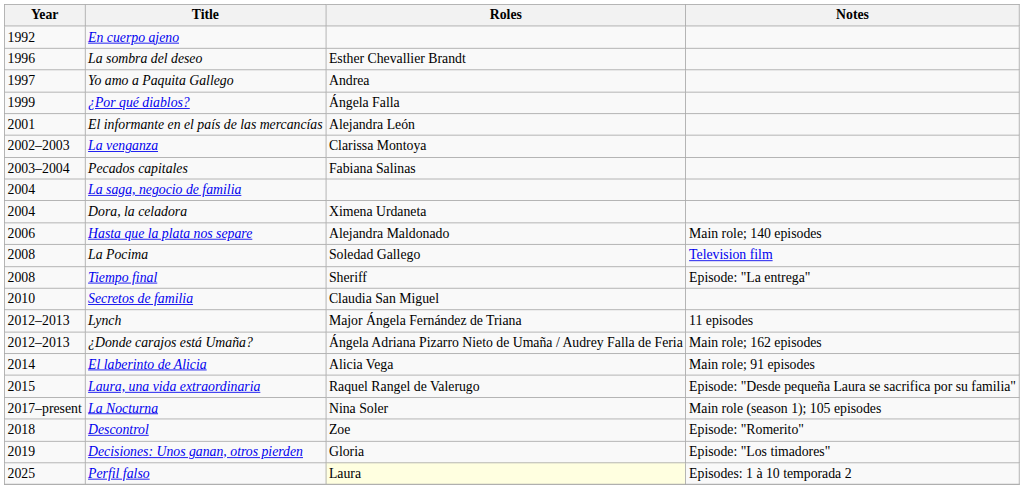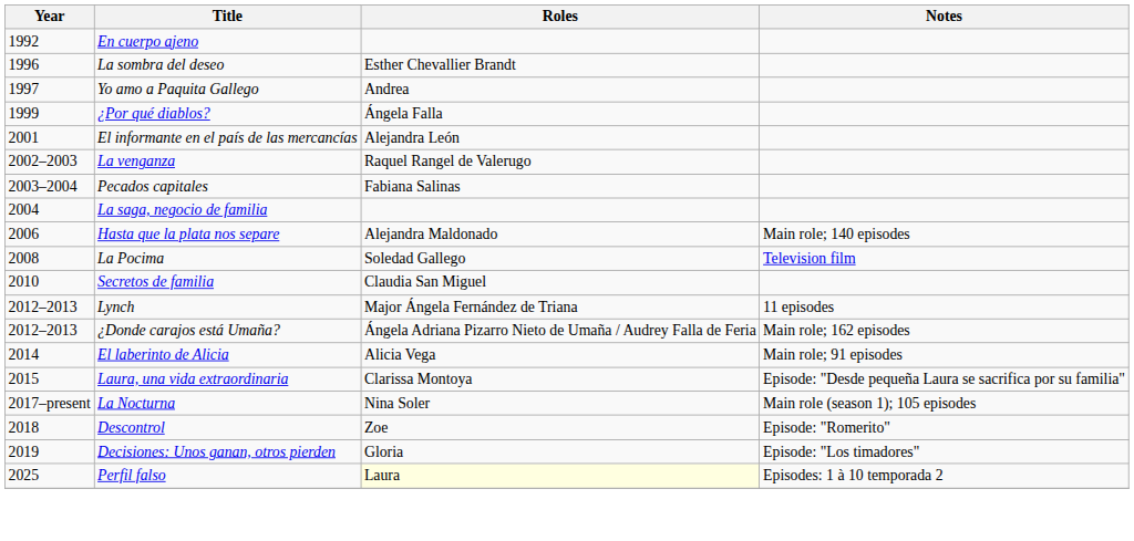 <table class="wikitable sortable">
 <tr>
 <th>Year</th>
 <th>Title</th>
 <th>Roles</th>
 <th>Notes</th>
 </tr>
 <tr>
 <td>1992</td>
 <td><em><a href='#'>En cuerpo ajeno</a></em></td>
 <td></td>
 <td></td>
 </tr>
 <tr>
 <td>1996</td>
 <td><em>La sombra del deseo</em></td>
 <td>Esther Chevallier Brandt</td>
 <td></td>
 </tr>
 <tr>
 <td>1997</td>
 <td><em>Yo amo a Paquita Gallego</em></td>
 <td>Andrea</td>
 <td></td>
 </tr>
 <tr>
 <td>1999</td>
 <td><em><a href='#'>¿Por qué diablos?</a></em></td>
 <td>Ángela Falla</td>
 <td></td>
 </tr>
 <tr>
 <td>2001</td>
 <td><em>El informante en el país de las mercancías</em></td>
 <td>Alejandra León</td>
 <td></td>
 </tr>
 <tr>
 <td>2002–2003</td>
 <td><em><a href='#'>La venganza</a></em></td>
-<td>Clarissa Montoya</td>
+<td>Raquel Rangel de Valerugo</td>
 <td></td>
 </tr>
 <tr>
 <td>2003–2004</td>
 <td><em>Pecados capitales</em></td>
 <td>Fabiana Salinas</td>
 <td></td>
 </tr>
 <tr>
 <td>2004</td>
 <td><em><a href='#'>La saga, negocio de familia</a></em></td>
 <td></td>
 <td></td>
 </tr>
 <tr>
-<td>2004</td>
-<td><em>Dora, la celadora</em></td>
-<td>Ximena Urdaneta</td>
-<td></td>
-</tr>
-<tr>
 <td>2006</td>
 <td><em><a href='#'>Hasta que la plata nos separe</a></em></td>
 <td>Alejandra Maldonado</td>
 <td>Main role; 140 episodes</td>
 </tr>
 <tr>
 <td>2008</td>
 <td><em>La Pocima</em></td>
 <td>Soledad Gallego</td>
 <td><a href='#'>Television film</a></td>
-</tr>
-<tr>
-<td>2008</td>
-<td><em><a href='#'>Tiempo final</a></em></td>
-<td>Sheriff</td>
-<td>Episode: "La entrega"</td>
 </tr>
 <tr>
 <td>2010</td>
 <td><em><a href='#'>Secretos de familia</a></em></td>
 <td>Claudia San Miguel</td>
 <td></td>
 </tr>
 <tr>
 <td>2012–2013</td>
 <td><em>Lynch</em></td>
 <td>Major Ángela Fernández de Triana</td>
 <td>11 episodes</td>
 </tr>
 <tr>
 <td>2012–2013</td>
 <td><em>¿Donde carajos está Umaña?</em></td>
 <td>Ángela Adriana Pizarro Nieto de Umaña / Audrey Falla de Feria</td>
 <td>Main role; 162 episodes</td>
 </tr>
 <tr>
 <td>2014</td>
 <td><em><a href='#'>El laberinto de Alicia</a></em></td>
 <td>Alicia Vega</td>
 <td>Main role; 91 episodes</td>
 </tr>
 <tr>
 <td>2015</td>
 <td><em><a href='#'>Laura, una vida extraordinaria</a></em></td>
-<td>Raquel Rangel de Valerugo</td>
+<td>Clarissa Montoya</td>
 <td>Episode: "Desde pequeña Laura se sacrifica por su familia"</td>
 </tr>
 <tr>
 <td>2017–present</td>
 <td><em><a href='#'>La Nocturna</a></em></td>
 <td>Nina Soler</td>
 <td>Main role (season 1); 105 episodes</td>
 </tr>
 <tr>
 <td>2018</td>
 <td><em><a href='#'>Descontrol</a></em></td>
 <td>Zoe</td>
 <td>Episode: "Romerito"</td>
 </tr>
 <tr>
 <td>2019</td>
 <td><em><a href='#'>Decisiones: Unos ganan, otros pierden</a></em></td>
 <td>Gloria</td>
 <td>Episode: "Los timadores"</td>
 </tr>
 <tr>
 <td>2025</td>
 <td><em><a href='#'>Perfil falso</a></em></td>
 <td style="background: lightyellow;">Laura</td>
 <td>Episodes: 1 à 10 temporada 2</td>
 </tr>
 <tr>
 </tr>
 </table>
